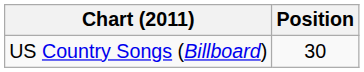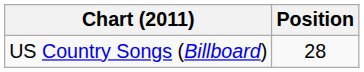 <table class="wikitable sortable">
 <tr>
 <th scope="col">Chart (2011)</th>
 <th scope="col">Position</th>
 </tr>
 <tr>
 <td>US <a href='#'>Country Songs</a> (<em><a href='#'>Billboard</a></em>)</td>
-<td align="center">30</td>
+<td align="center">28</td>
 </tr>
 </table>
